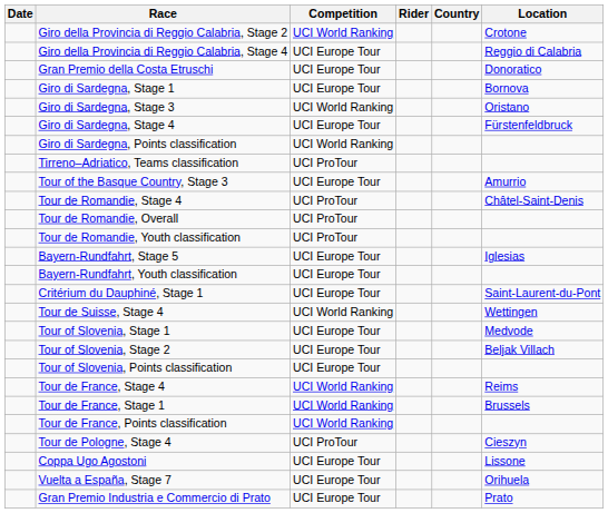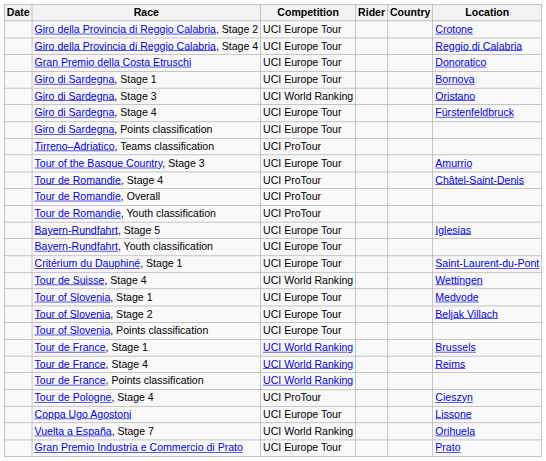 <table class="wikitable sortable">
 <tr>
 <th>Date</th>
 <th>Race</th>
 <th>Competition</th>
 <th>Rider</th>
 <th>Country</th>
 <th>Location</th>
 </tr>
 <tr>
 <td></td>
 <td><a href='#'>Giro della Provincia di Reggio Calabria</a>, Stage 2</td>
-<td><a href='#'>UCI World Ranking</a></td>
+<td>UCI Europe Tour</td>
 <td></td>
 <td></td>
 <td><a href='#'>Crotone</a></td>
 </tr>
 <tr>
 <td></td>
 <td><a href='#'>Giro della Provincia di Reggio Calabria</a>, Stage 4</td>
 <td>UCI Europe Tour</td>
 <td></td>
 <td></td>
 <td><a href='#'>Reggio di Calabria</a></td>
 </tr>
 <tr>
 <td></td>
 <td><a href='#'>Gran Premio della Costa Etruschi</a></td>
 <td>UCI Europe Tour</td>
 <td></td>
 <td></td>
 <td><a href='#'>Donoratico</a></td>
 </tr>
 <tr>
 <td></td>
 <td><a href='#'>Giro di Sardegna</a>, Stage 1</td>
 <td>UCI Europe Tour</td>
 <td></td>
 <td></td>
 <td><a href='#'>Bornova</a></td>
 </tr>
 <tr>
 <td></td>
 <td><a href='#'>Giro di Sardegna</a>, Stage 3</td>
 <td>UCI World Ranking</td>
 <td></td>
 <td></td>
 <td><a href='#'>Oristano</a></td>
 </tr>
 <tr>
 <td></td>
 <td><a href='#'>Giro di Sardegna</a>, Stage 4</td>
 <td>UCI Europe Tour</td>
 <td></td>
 <td></td>
 <td><a href='#'>Fürstenfeldbruck</a></td>
 </tr>
 <tr>
 <td></td>
 <td><a href='#'>Giro di Sardegna</a>, Points classification</td>
-<td>UCI World Ranking</td>
+<td>UCI Europe Tour</td>
 <td></td>
 <td></td>
 <td></td>
 </tr>
 <tr>
 <td></td>
 <td><a href='#'>Tirreno–Adriatico</a>, Teams classification</td>
 <td>UCI ProTour</td>
 <td align="center"></td>
 <td></td>
 <td></td>
 </tr>
 <tr>
 <td></td>
 <td><a href='#'>Tour of the Basque Country</a>, Stage 3</td>
 <td>UCI Europe Tour</td>
 <td></td>
 <td></td>
 <td><a href='#'>Amurrio</a></td>
 </tr>
 <tr>
 <td></td>
 <td><a href='#'>Tour de Romandie</a>, Stage 4</td>
 <td>UCI ProTour</td>
 <td></td>
 <td></td>
 <td><a href='#'>Châtel-Saint-Denis</a></td>
 </tr>
 <tr>
 <td></td>
 <td><a href='#'>Tour de Romandie</a>, Overall</td>
 <td>UCI ProTour</td>
 <td></td>
 <td></td>
 <td></td>
 </tr>
 <tr>
 <td></td>
 <td><a href='#'>Tour de Romandie</a>, Youth classification</td>
 <td>UCI ProTour</td>
 <td></td>
 <td></td>
 <td></td>
 </tr>
 <tr>
 <td></td>
 <td><a href='#'>Bayern-Rundfahrt</a>, Stage 5</td>
 <td>UCI Europe Tour</td>
 <td></td>
 <td></td>
 <td><a href='#'>Iglesias</a></td>
 </tr>
 <tr>
 <td></td>
 <td><a href='#'>Bayern-Rundfahrt</a>, Youth classification</td>
 <td>UCI Europe Tour</td>
 <td></td>
 <td></td>
 <td></td>
 </tr>
 <tr>
 <td></td>
 <td><a href='#'>Critérium du Dauphiné</a>, Stage 1</td>
 <td>UCI Europe Tour</td>
 <td></td>
 <td></td>
 <td><a href='#'>Saint-Laurent-du-Pont</a></td>
 </tr>
 <tr>
 <td></td>
 <td><a href='#'>Tour de Suisse</a>, Stage 4</td>
 <td>UCI World Ranking</td>
 <td></td>
 <td></td>
 <td><a href='#'>Wettingen</a></td>
 </tr>
 <tr>
 <td></td>
 <td><a href='#'>Tour of Slovenia</a>, Stage 1</td>
 <td>UCI Europe Tour</td>
 <td></td>
 <td></td>
 <td><a href='#'>Medvode</a></td>
 </tr>
 <tr>
 <td></td>
 <td><a href='#'>Tour of Slovenia</a>, Stage 2</td>
 <td>UCI Europe Tour</td>
 <td></td>
 <td></td>
 <td><a href='#'>Beljak Villach</a></td>
 </tr>
 <tr>
 <td></td>
 <td><a href='#'>Tour of Slovenia</a>, Points classification</td>
 <td>UCI Europe Tour</td>
 <td></td>
 <td></td>
 <td></td>
 </tr>
 <tr>
 <td></td>
+<td><a href='#'>Tour de France</a>, Stage 1</td>
+<td><a href='#'>UCI World Ranking</a></td>
+<td></td>
+<td></td>
+<td><a href='#'>Brussels</a></td>
+</tr>
+<tr>
+<td></td>
 <td><a href='#'>Tour de France</a>, Stage 4</td>
 <td><a href='#'>UCI World Ranking</a></td>
 <td></td>
 <td></td>
 <td><a href='#'>Reims</a></td>
-</tr>
-<tr>
-<td></td>
-<td><a href='#'>Tour de France</a>, Stage 1</td>
-<td><a href='#'>UCI World Ranking</a></td>
-<td></td>
-<td></td>
-<td><a href='#'>Brussels</a></td>
 </tr>
 <tr>
 <td></td>
 <td><a href='#'>Tour de France</a>, Points classification</td>
 <td><a href='#'>UCI World Ranking</a></td>
 <td></td>
 <td></td>
 </tr>
 <tr>
 <td></td>
 <td><a href='#'>Tour de Pologne</a>, Stage 4</td>
 <td>UCI ProTour</td>
 <td></td>
 <td></td>
 <td><a href='#'>Cieszyn</a></td>
 </tr>
 <tr>
 <td></td>
 <td><a href='#'>Coppa Ugo Agostoni</a></td>
 <td>UCI Europe Tour</td>
 <td></td>
 <td></td>
 <td><a href='#'>Lissone</a></td>
 </tr>
 <tr>
 <td></td>
 <td><a href='#'>Vuelta a España</a>, Stage 7</td>
-<td>UCI Europe Tour</td>
+<td>UCI World Ranking</td>
 <td></td>
 <td></td>
 <td><a href='#'>Orihuela</a></td>
 </tr>
 <tr>
 <td></td>
 <td><a href='#'>Gran Premio Industria e Commercio di Prato</a></td>
 <td>UCI Europe Tour</td>
 <td></td>
 <td></td>
 <td><a href='#'>Prato</a></td>
 </tr>
 </table>
